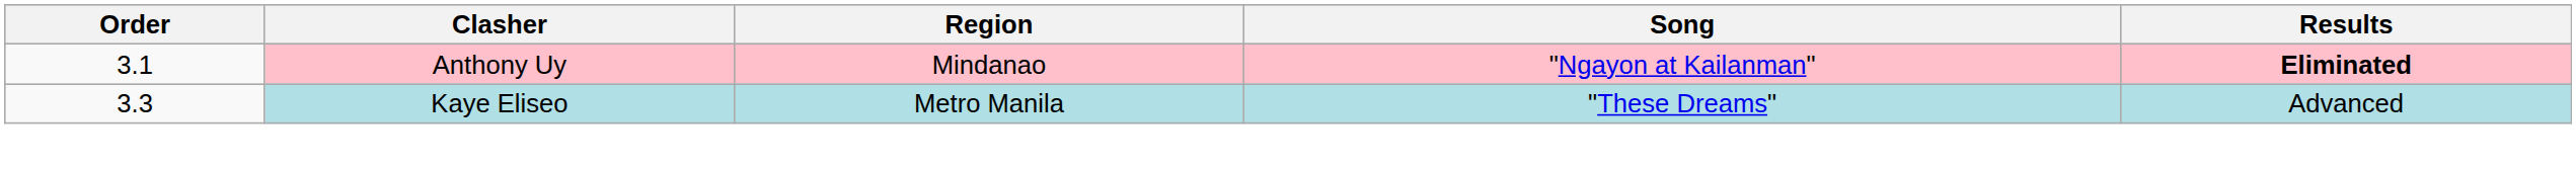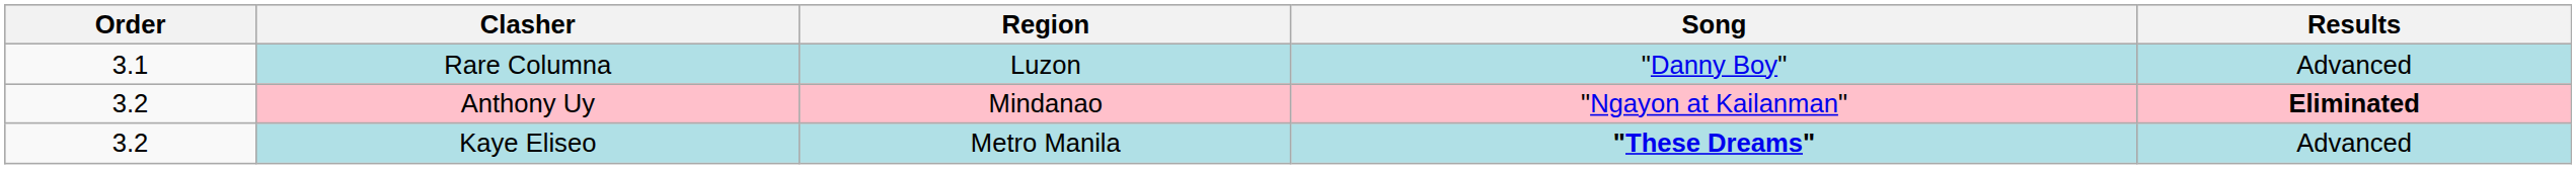 <table class="wikitable" style="text-align:center; line-height:17px; width:100%;">
 <tr>
 <th>Order</th>
 <th>Clasher</th>
 <th>Region</th>
 <th>Song</th>
 <th>Results</th>
 </tr>
 <tr>
 <td>3.1</td>
+<td style="background:#b0e0e6;">Rare Columna</td>
+<td style="background:#b0e0e6;">Luzon</td>
+<td style="background:#b0e0e6;">"<a href='#'>Danny Boy</a>"</td>
+<td style="background:#b0e0e6;">Advanced</td>
+</tr>
+<tr>
+<td>3.2</td>
 <td style="background:pink;">Anthony Uy</td>
 <td style="background:pink;">Mindanao</td>
 <td style="background:pink;">"<a href='#'>Ngayon at Kailanman</a>"</td>
 <td style="background:pink;"><strong>Eliminated</strong></td>
 </tr>
 <tr>
-<td>3.3</td>
+<td>3.2</td>
 <td style="background:#b0e0e6;">Kaye Eliseo</td>
 <td style="background:#b0e0e6;">Metro Manila</td>
-<td style="background:#b0e0e6;">"<a href='#'>These Dreams</a>"</td>
+<td style="background:#b0e0e6;"><strong>"<a href='#'>These Dreams</a>"</strong></td>
 <td style="background:#b0e0e6;">Advanced</td>
 </tr>
 </table>
